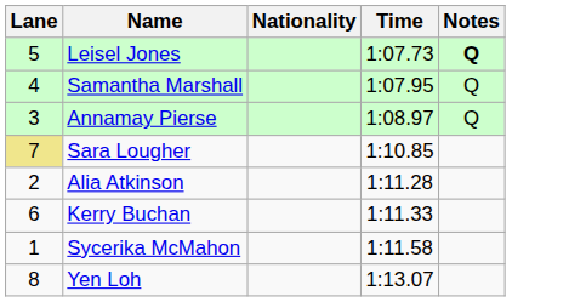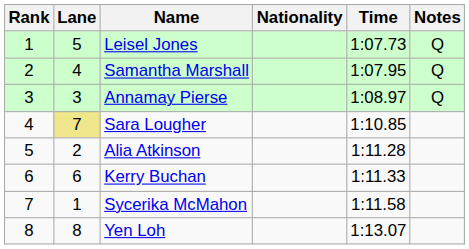 <table class="wikitable sortable" style="text-align:center">
 <tr>
+<th>Rank</th>
 <th>Lane</th>
 <th>Name</th>
 <th>Nationality</th>
 <th>Time</th>
 <th>Notes</th>
 </tr>
 <tr bgcolor=ccffcc>
+<td>1</td>
 <td>5</td>
 <td align=left><a href='#'>Leisel Jones</a></td>
 <td align=left></td>
 <td>1:07.73</td>
-<td><strong>Q</strong></td>
+<td>Q</td>
 </tr>
 <tr bgcolor=ccffcc>
+<td>2</td>
 <td>4</td>
 <td align=left><a href='#'>Samantha Marshall</a></td>
 <td align=left></td>
 <td>1:07.95</td>
 <td>Q</td>
 </tr>
 <tr bgcolor=ccffcc>
 <td>3</td>
+<td>3</td>
 <td align=left><a href='#'>Annamay Pierse</a></td>
 <td align=left></td>
 <td>1:08.97</td>
 <td>Q</td>
 </tr>
 <tr>
+<td>4</td>
 <td style="background: khaki;">7</td>
 <td align=left><a href='#'>Sara Lougher</a></td>
 <td align=left></td>
 <td>1:10.85</td>
 <td></td>
 </tr>
 <tr>
+<td>5</td>
 <td>2</td>
 <td align=left><a href='#'>Alia Atkinson</a></td>
 <td align=left></td>
 <td>1:11.28</td>
 <td></td>
 </tr>
 <tr>
 <td>6</td>
+<td>6</td>
 <td align=left><a href='#'>Kerry Buchan</a></td>
 <td align=left></td>
 <td>1:11.33</td>
 <td></td>
 </tr>
 <tr>
+<td>7</td>
 <td>1</td>
 <td align=left><a href='#'>Sycerika McMahon</a></td>
 <td align=left></td>
 <td>1:11.58</td>
 <td></td>
 </tr>
 <tr>
 <td>8</td>
+<td>8</td>
 <td align=left><a href='#'>Yen Loh</a></td>
 <td align=left></td>
 <td>1:13.07</td>
 <td></td>
 </tr>
 </table>
